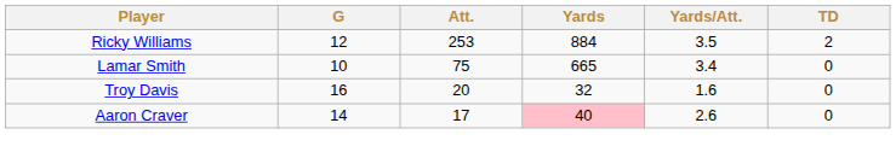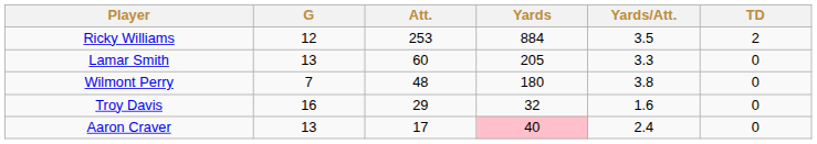 <table class="wikitable">
 <tr style="background:#FFFFFF; color:#BB8C3C">
 <th bgcolor="#DDDDFF" width="20%">Player</th>
 <th bgcolor="#DDDDFF" width="9%">G</th>
 <th bgcolor="#DDDDFF" width="9%">Att.</th>
 <th bgcolor="#DDDDFF" width="9%">Yards</th>
 <th bgcolor="#DDDDFF" width="9%">Yards/Att.</th>
 <th bgcolor="#DDDDFF" width="9%">TD</th>
 </tr>
 <tr align="center">
 <td><a href='#'>Ricky Williams</a></td>
 <td>12</td>
 <td>253</td>
 <td>884</td>
 <td>3.5</td>
 <td>2</td>
 </tr>
 <tr align="center">
 <td><a href='#'>Lamar Smith</a></td>
-<td>10</td>
-<td>75</td>
-<td>665</td>
-<td>3.4</td>
+<td>13</td>
+<td>60</td>
+<td>205</td>
+<td>3.3</td>
+<td>0</td>
+</tr>
+<tr align="center">
+<td><a href='#'>Wilmont Perry</a></td>
+<td>7</td>
+<td>48</td>
+<td>180</td>
+<td>3.8</td>
 <td>0</td>
 </tr>
 <tr align="center">
 <td><a href='#'>Troy Davis</a></td>
 <td>16</td>
-<td>20</td>
+<td>29</td>
 <td>32</td>
 <td>1.6</td>
 <td>0</td>
 </tr>
 <tr align="center">
 <td><a href='#'>Aaron Craver</a></td>
-<td>14</td>
+<td>13</td>
 <td>17</td>
 <td style="background: pink;">40</td>
-<td>2.6</td>
+<td>2.4</td>
 <td>0</td>
 </tr>
 </table>
